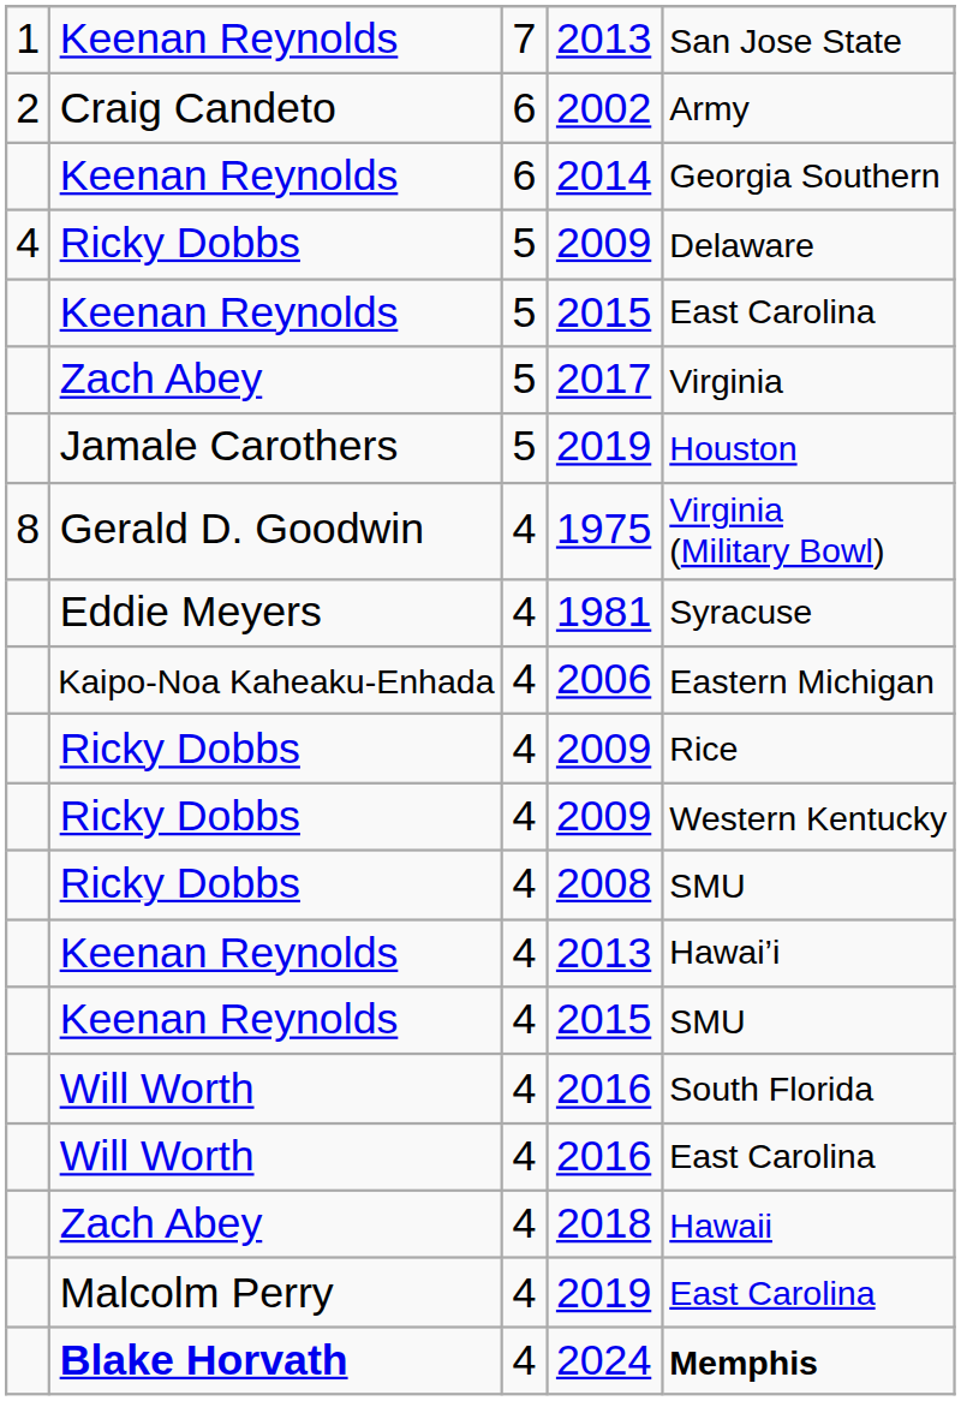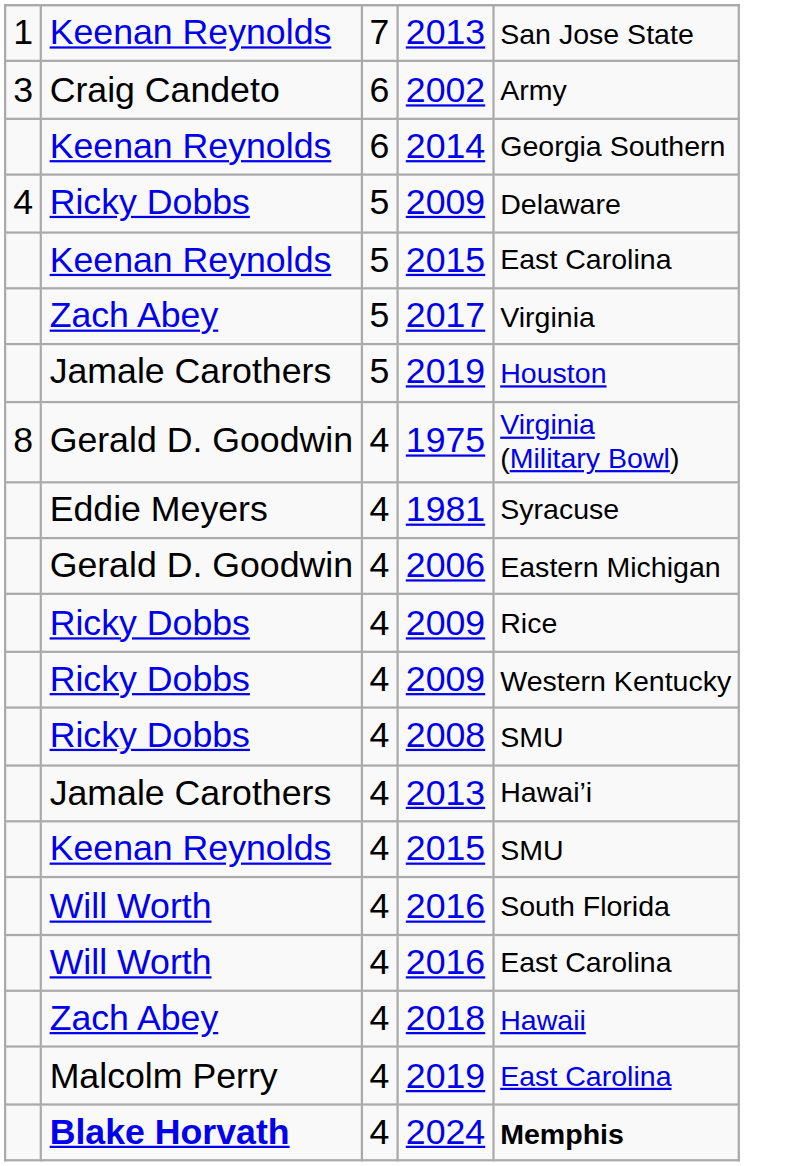 <table class="wikitable">
 <tr>
 </tr>
 <tr>
 <td>1</td>
 <td><a href='#'>Keenan Reynolds</a></td>
 <td>7</td>
 <td><a href='#'>2013</a></td>
 <td style="font-size:80%;">San Jose State</td>
 </tr>
 <tr>
-<td>2</td>
+<td>3</td>
 <td>Craig Candeto</td>
 <td>6</td>
 <td><a href='#'>2002</a></td>
 <td style="font-size:80%;">Army</td>
 </tr>
 <tr>
 <td></td>
 <td><a href='#'>Keenan Reynolds</a></td>
 <td>6</td>
 <td><a href='#'>2014</a></td>
 <td style="font-size:80%;">Georgia Southern</td>
 </tr>
 <tr>
 <td>4</td>
 <td><a href='#'>Ricky Dobbs</a></td>
 <td>5</td>
 <td><a href='#'>2009</a></td>
 <td style="font-size:80%;">Delaware</td>
 </tr>
 <tr>
 <td></td>
 <td><a href='#'>Keenan Reynolds</a></td>
 <td>5</td>
 <td><a href='#'>2015</a></td>
 <td style="font-size:80%;">East Carolina</td>
 </tr>
 <tr>
 <td></td>
 <td><a href='#'>Zach Abey</a></td>
 <td>5</td>
 <td><a href='#'>2017</a></td>
 <td style="font-size:80%;">Virginia</td>
 </tr>
 <tr>
 <td></td>
 <td>Jamale Carothers</td>
 <td>5</td>
 <td><a href='#'>2019</a></td>
 <td style="font-size:80%;"><a href='#'>Houston</a></td>
 </tr>
 <tr>
 <td>8</td>
 <td>Gerald D. Goodwin</td>
 <td>4</td>
 <td><a href='#'>1975</a></td>
 <td style="font-size:80%;"><a href='#'>Virginia</a><br>(<a href='#'>Military Bowl</a>)</td>
 </tr>
 <tr>
 <td></td>
 <td>Eddie Meyers</td>
 <td>4</td>
 <td><a href='#'>1981</a></td>
 <td style="font-size:80%;">Syracuse</td>
 </tr>
 <tr>
 <td></td>
-<td style="font-size:80%;">Kaipo-Noa Kaheaku-Enhada</td>
+<td>Gerald D. Goodwin</td>
 <td>4</td>
 <td><a href='#'>2006</a></td>
 <td style="font-size:80%;">Eastern Michigan</td>
 </tr>
 <tr>
 <td></td>
 <td><a href='#'>Ricky Dobbs</a></td>
 <td>4</td>
 <td><a href='#'>2009</a></td>
 <td style="font-size:80%;">Rice</td>
 </tr>
 <tr>
 <td></td>
 <td><a href='#'>Ricky Dobbs</a></td>
 <td>4</td>
 <td><a href='#'>2009</a></td>
 <td style="font-size:80%;">Western Kentucky</td>
 </tr>
 <tr>
 <td></td>
 <td><a href='#'>Ricky Dobbs</a></td>
 <td>4</td>
 <td><a href='#'>2008</a></td>
 <td style="font-size:80%;">SMU</td>
 </tr>
 <tr>
 <td></td>
-<td><a href='#'>Keenan Reynolds</a></td>
+<td>Jamale Carothers</td>
 <td>4</td>
 <td><a href='#'>2013</a></td>
 <td style="font-size:80%;">Hawai’i</td>
 </tr>
 <tr>
 <td></td>
 <td><a href='#'>Keenan Reynolds</a></td>
 <td>4</td>
 <td><a href='#'>2015</a></td>
 <td style="font-size:80%;">SMU</td>
 </tr>
 <tr>
 <td></td>
 <td><a href='#'>Will Worth</a></td>
 <td>4</td>
 <td><a href='#'>2016</a></td>
 <td style="font-size:80%;">South Florida</td>
 </tr>
 <tr>
 <td></td>
 <td><a href='#'>Will Worth</a></td>
 <td>4</td>
 <td><a href='#'>2016</a></td>
 <td style="font-size:80%;">East Carolina</td>
 </tr>
 <tr>
 <td></td>
 <td><a href='#'>Zach Abey</a></td>
 <td>4</td>
 <td><a href='#'>2018</a></td>
 <td style="font-size:80%;"><a href='#'>Hawaii</a></td>
 </tr>
 <tr>
 <td></td>
 <td>Malcolm Perry</td>
 <td>4</td>
 <td><a href='#'>2019</a></td>
 <td style="font-size:80%;"><a href='#'>East Carolina</a></td>
 </tr>
 <tr>
 <td></td>
 <td><strong><a href='#'>Blake Horvath</a></strong></td>
 <td>4</td>
 <td><a href='#'>2024</a></td>
 <td style="font-size:80%;"><strong>Memphis</strong></td>
 </tr>
 </table>
